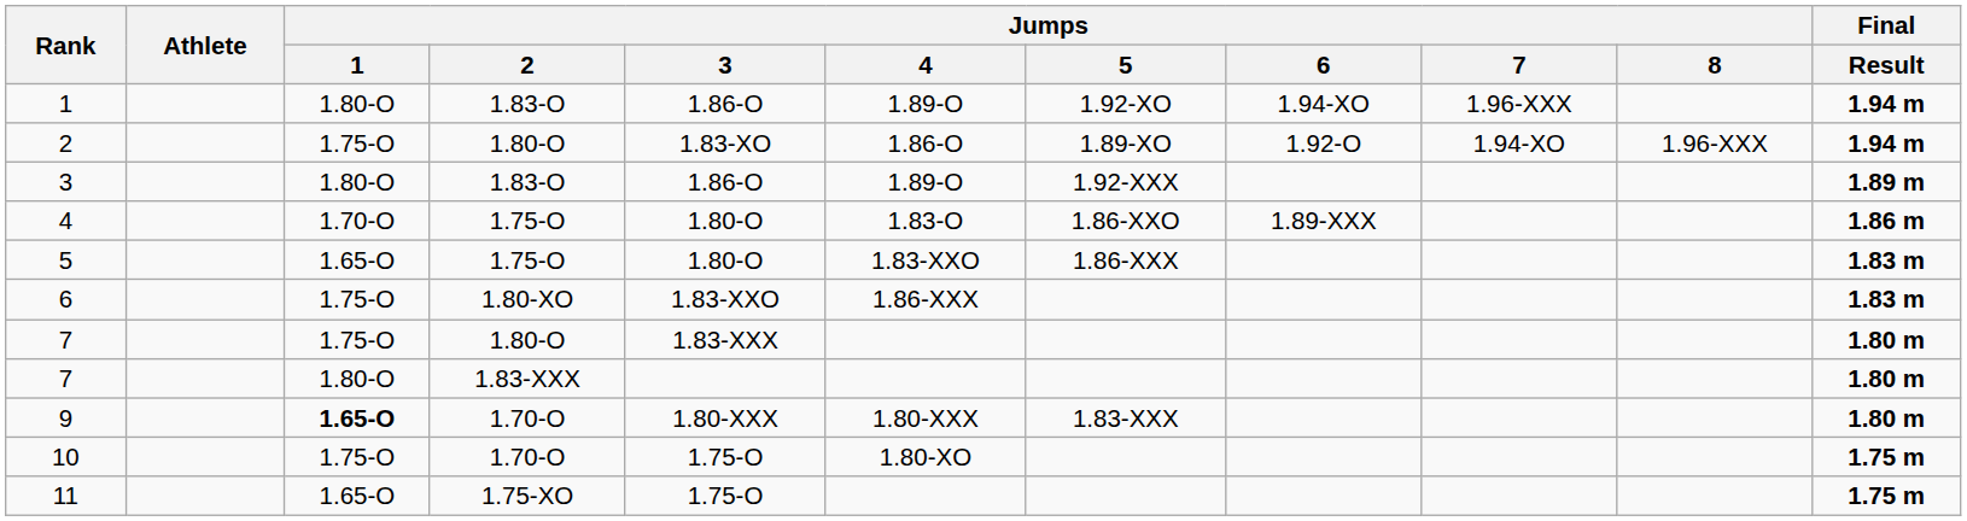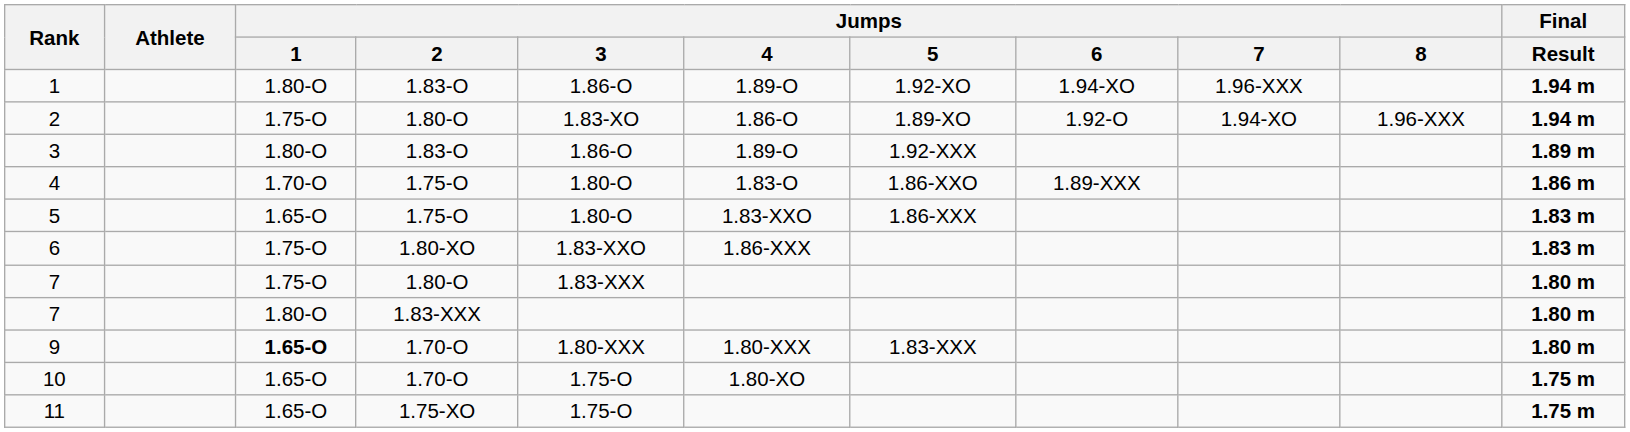 <table class="wikitable" style=" text-align:center; font-size:95%;" width="95%">
 <tr>
 <th rowspan="2">Rank</th>
 <th rowspan="2">Athlete</th>
 <th colspan="8">Jumps</th>
 <th>Final</th>
 </tr>
 <tr>
 <th>1</th>
 <th>2</th>
 <th>3</th>
 <th>4</th>
 <th>5</th>
 <th>6</th>
 <th>7</th>
 <th>8</th>
 <th>Result</th>
 </tr>
 <tr>
 <td>1</td>
 <td align=left></td>
 <td>1.80-O</td>
 <td>1.83-O</td>
 <td>1.86-O</td>
 <td>1.89-O</td>
 <td>1.92-XO</td>
 <td>1.94-XO</td>
 <td>1.96-XXX</td>
 <td></td>
 <td><strong>1.94 m</strong></td>
 </tr>
 <tr>
 <td>2</td>
 <td align=left></td>
 <td>1.75-O</td>
 <td>1.80-O</td>
 <td>1.83-XO</td>
 <td>1.86-O</td>
 <td>1.89-XO</td>
 <td>1.92-O</td>
 <td>1.94-XO</td>
 <td>1.96-XXX</td>
 <td><strong>1.94 m </strong></td>
 </tr>
 <tr>
 <td>3</td>
 <td align=left></td>
 <td>1.80-O</td>
 <td>1.83-O</td>
 <td>1.86-O</td>
 <td>1.89-O</td>
 <td>1.92-XXX</td>
 <td></td>
 <td></td>
 <td></td>
 <td><strong>1.89 m    </strong></td>
 </tr>
 <tr>
 <td>4</td>
 <td align=left></td>
 <td>1.70-O</td>
 <td>1.75-O</td>
 <td>1.80-O</td>
 <td>1.83-O</td>
 <td>1.86-XXO</td>
 <td>1.89-XXX</td>
 <td></td>
 <td></td>
 <td><strong>1.86 m    </strong></td>
 </tr>
 <tr>
 <td>5</td>
 <td align=left></td>
 <td>1.65-O</td>
 <td>1.75-O</td>
 <td>1.80-O</td>
 <td>1.83-XXO</td>
 <td>1.86-XXX</td>
 <td></td>
 <td></td>
 <td></td>
 <td><strong>1.83 m    </strong></td>
 </tr>
 <tr>
 <td>6</td>
 <td align=left></td>
 <td>1.75-O</td>
 <td>1.80-XO</td>
 <td>1.83-XXO</td>
 <td>1.86-XXX</td>
 <td></td>
 <td></td>
 <td></td>
 <td></td>
 <td><strong>1.83 m    </strong></td>
 </tr>
 <tr>
 <td>7</td>
 <td align=left></td>
 <td>1.75-O</td>
 <td>1.80-O</td>
 <td>1.83-XXX</td>
 <td></td>
 <td></td>
 <td></td>
 <td></td>
 <td></td>
 <td><strong>1.80 m    </strong></td>
 </tr>
 <tr>
 <td>7</td>
 <td align=left></td>
 <td>1.80-O</td>
 <td>1.83-XXX</td>
 <td></td>
 <td></td>
 <td></td>
 <td></td>
 <td></td>
 <td></td>
 <td><strong>1.80 m    </strong></td>
 </tr>
 <tr>
 <td>9</td>
 <td align=left></td>
 <td><strong>1.65-O</strong></td>
 <td>1.70-O</td>
 <td>1.80-XXX</td>
 <td>1.80-XXX</td>
 <td>1.83-XXX</td>
 <td></td>
 <td></td>
 <td></td>
 <td><strong>1.80 m</strong></td>
 </tr>
 <tr>
 <td>10</td>
 <td align=left></td>
-<td>1.75-O</td>
+<td>1.65-O</td>
 <td>1.70-O</td>
 <td>1.75-O</td>
 <td>1.80-XO</td>
 <td></td>
 <td></td>
 <td></td>
 <td></td>
 <td><strong>1.75 m</strong></td>
 </tr>
 <tr>
 <td>11</td>
 <td align=left></td>
 <td>1.65-O</td>
 <td>1.75-XO</td>
 <td>1.75-O</td>
 <td></td>
 <td></td>
 <td></td>
 <td></td>
 <td></td>
 <td><strong>1.75 m   </strong></td>
 </tr>
 </table>
